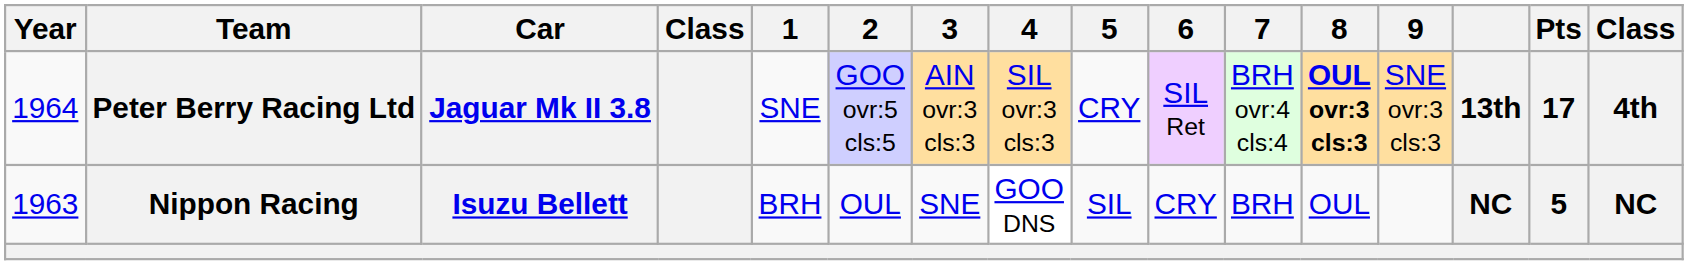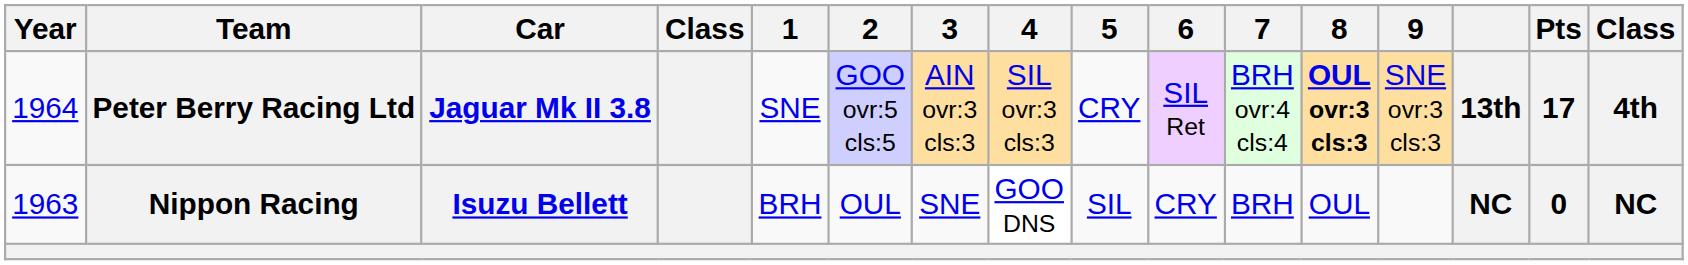 <table class="wikitable" style="text-align:center; font-size:85%">
 <tr>
 <th>Year</th>
 <th>Team</th>
 <th>Car</th>
 <th>Class</th>
 <th>1</th>
 <th>2</th>
 <th>3</th>
 <th>4</th>
 <th>5</th>
 <th>6</th>
 <th>7</th>
 <th>8</th>
 <th>9</th>
 <th></th>
 <th>Pts</th>
 <th>Class</th>
 </tr>
 <tr>
 <td><a href='#'>1964</a></td>
 <th>Peter Berry Racing Ltd</th>
 <th><a href='#'>Jaguar Mk II 3.8</a></th>
 <th><span></span></th>
 <td><a href='#'>SNE</a></td>
 <td style="background:#CFCFFF;"><a href='#'>GOO</a><br><small>ovr:5<br>cls:5</small></td>
 <td style="background:#FFDF9F;"><a href='#'>AIN</a><br><small>ovr:3<br>cls:3</small></td>
 <td style="background:#FFDF9F;"><a href='#'>SIL</a><br><small>ovr:3<br>cls:3</small></td>
 <td><a href='#'>CRY</a></td>
 <td style="background:#EFCFFF;"><a href='#'>SIL</a><br><small>Ret</small></td>
 <td style="background:#DFFFDF;"><a href='#'>BRH</a><br><small>ovr:4<br>cls:4</small></td>
 <td style="background:#FFDF9F;"><strong><a href='#'>OUL</a><br><small>ovr:3<br>cls:3</small></strong></td>
 <td style="background:#FFDF9F;"><a href='#'>SNE</a><br><small>ovr:3<br>cls:3</small></td>
 <th>13th</th>
 <th>17</th>
 <th>4th</th>
 </tr>
 <tr>
 <td><a href='#'>1963</a></td>
 <th>Nippon Racing</th>
 <th><a href='#'>Isuzu Bellett</a></th>
 <th><span></span></th>
 <td><a href='#'>BRH</a></td>
 <td><a href='#'>OUL</a></td>
 <td><a href='#'>SNE</a></td>
 <td style="background:#FFFFFF;"><a href='#'>GOO</a><br><small>DNS</small></td>
 <td><a href='#'>SIL</a></td>
 <td><a href='#'>CRY</a></td>
 <td><a href='#'>BRH</a></td>
 <td><a href='#'>OUL</a></td>
 <td></td>
 <th>NC</th>
-<th>5</th>
+<th>0</th>
 <th>NC</th>
 </tr>
 <tr>
 <th colspan="16"></th>
 </tr>
 </table>
